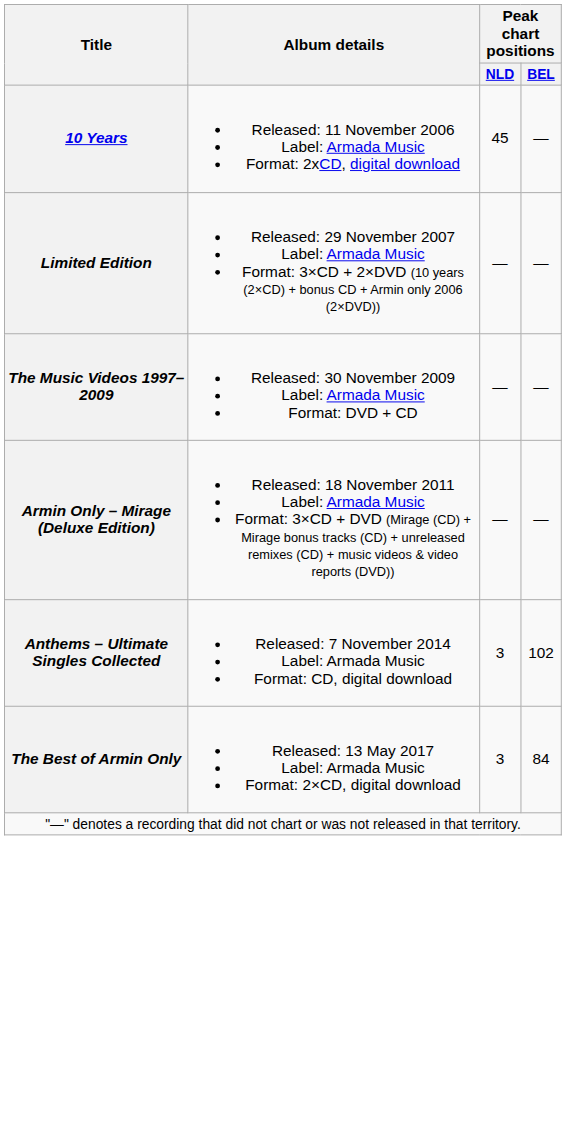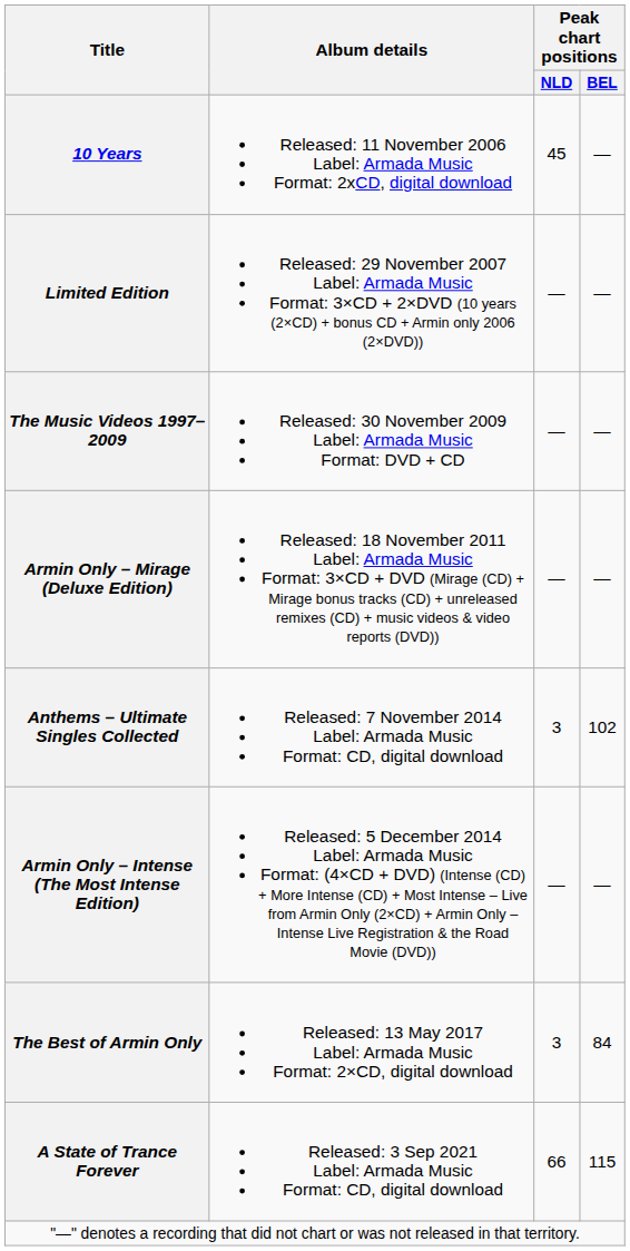 <table class="wikitable plainrowheaders" style="text-align:center;">
 <tr>
 <th scope="col" rowspan="2" style="width:11.5em;">Title</th>
 <th scope="col" rowspan="2" style="width:18.5em;">Album details</th>
 <th scope="col" colspan="2">Peak chart positions</th>
 </tr>
 <tr>
 <th scope="col" style="width:2.5em;font-size:90%;"><a href='#'>NLD</a><br></th>
 <th scope="col" style="width:2.5em;font-size:90%;"><a href='#'>BEL</a><br></th>
 </tr>
 <tr>
 <th scope="row"><em><a href='#'>10 Years</a></em></th>
 <td><br><ul><li>Released: 11 November 2006</li><li>Label: <a href='#'>Armada Music</a></li><li>Format: 2x<a href='#'>CD</a>, <a href='#'>digital download</a></li></ul></td>
 <td>45</td>
 <td>—</td>
 </tr>
 <tr>
 <th scope="row"><em>Limited Edition</em></th>
 <td><br><ul><li>Released: 29 November 2007</li><li>Label: <a href='#'>Armada Music</a></li><li>Format: 3×CD + 2×DVD <small>(10 years (2×CD) + bonus CD + Armin only 2006 (2×DVD))</small></li></ul></td>
 <td>—</td>
 <td>—</td>
 </tr>
 <tr>
 <th scope="row"><em>The Music Videos 1997–2009</em></th>
 <td><br><ul><li>Released: 30 November 2009</li><li>Label: <a href='#'>Armada Music</a></li><li>Format: DVD + CD</li></ul></td>
 <td>—</td>
 <td>—</td>
 </tr>
 <tr>
 <th scope="row"><em>Armin Only – Mirage (Deluxe Edition)</em></th>
 <td><br><ul><li>Released: 18 November 2011</li><li>Label: <a href='#'>Armada Music</a></li><li>Format: 3×CD + DVD <small>(Mirage (CD) + Mirage bonus tracks (CD) + unreleased remixes (CD) + music videos & video reports (DVD))</small></li></ul></td>
 <td>—</td>
 <td>—</td>
 </tr>
 <tr>
 <th scope="row"><em>Anthems – Ultimate Singles Collected</em></th>
 <td><br><ul><li>Released: 7 November 2014</li><li>Label: Armada Music</li><li>Format: CD, digital download</li></ul></td>
 <td>3</td>
 <td>102</td>
 </tr>
 <tr>
+<th scope="row"><em>Armin Only – Intense (The Most Intense Edition)</em></th>
+<td><br><ul><li>Released: 5 December 2014</li><li>Label: Armada Music</li><li>Format: (4×CD + DVD) <small>(Intense (CD) + More Intense (CD) + Most Intense – Live from Armin Only (2×CD) + Armin Only – Intense Live Registration & the Road Movie (DVD))</small></li></ul></td>
+<td>—</td>
+<td>—</td>
+</tr>
+<tr>
 <th scope="row"><em>The Best of Armin Only</em></th>
 <td><br><ul><li>Released: 13 May 2017</li><li>Label: Armada Music</li><li>Format: 2×CD, digital download</li></ul></td>
 <td>3</td>
 <td>84</td>
 </tr>
 <tr>
+<th scope="row"><em>A State of Trance Forever</em></th>
+<td><br><ul><li>Released: 3 Sep 2021</li><li>Label: Armada Music</li><li>Format: CD, digital download</li></ul></td>
+<td>66</td>
+<td>115</td>
+</tr>
+<tr>
 <td colspan="4" style="font-size:90%">"—" denotes a recording that did not chart or was not released in that territory.</td>
 </tr>
 </table>
